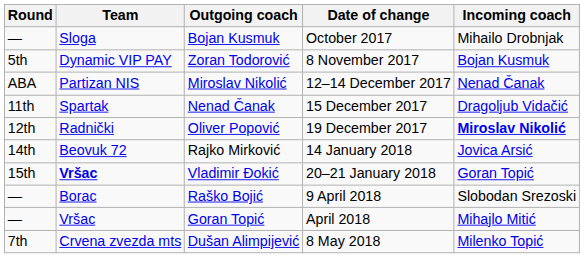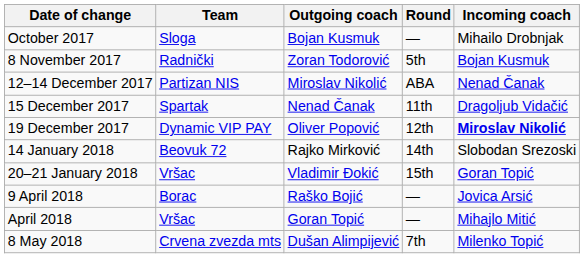 <table class="wikitable">
 <tr>
-<th>Round</th>
+<th>Date of change</th>
 <th>Team</th>
 <th>Outgoing coach</th>
-<th>Date of change</th>
+<th>Round</th>
 <th>Incoming coach</th>
 </tr>
 <tr>
-<td>—</td>
+<td>October 2017</td>
 <td><a href='#'>Sloga</a></td>
 <td> <a href='#'>Bojan Kusmuk</a></td>
-<td>October 2017</td>
+<td>—</td>
 <td> Mihailo Drobnjak</td>
 </tr>
 <tr>
+<td>8 November 2017</td>
+<td><a href='#'>Radnički</a></td>
+<td> <a href='#'>Zoran Todorović</a></td>
 <td>5th</td>
-<td><a href='#'>Dynamic VIP PAY</a></td>
-<td> <a href='#'>Zoran Todorović</a></td>
-<td>8 November 2017</td>
 <td> <a href='#'>Bojan Kusmuk</a></td>
 </tr>
 <tr>
-<td>ABA</td>
+<td>12–14 December 2017</td>
 <td><a href='#'>Partizan NIS</a></td>
 <td> <a href='#'>Miroslav Nikolić</a></td>
-<td>12–14 December 2017</td>
+<td>ABA</td>
 <td> <a href='#'>Nenad Čanak</a></td>
 </tr>
 <tr>
-<td>11th</td>
+<td>15 December 2017</td>
 <td><a href='#'>Spartak</a></td>
 <td> <a href='#'>Nenad Čanak</a></td>
-<td>15 December 2017</td>
+<td>11th</td>
 <td> <a href='#'>Dragoljub Vidačić</a></td>
 </tr>
 <tr>
+<td>19 December 2017</td>
+<td><a href='#'>Dynamic VIP PAY</a></td>
+<td> <a href='#'>Oliver Popović</a></td>
 <td>12th</td>
-<td><a href='#'>Radnički</a></td>
-<td> <a href='#'>Oliver Popović</a></td>
-<td>19 December 2017</td>
 <td><strong> <a href='#'>Miroslav Nikolić</a></strong></td>
 </tr>
 <tr>
-<td>14th</td>
+<td>14 January 2018</td>
 <td><a href='#'>Beovuk 72</a></td>
 <td> Rajko Mirković</td>
-<td>14 January 2018</td>
+<td>14th</td>
+<td> Slobodan Srezoski</td>
+</tr>
+<tr>
+<td>20–21 January 2018</td>
+<td><a href='#'>Vršac</a></td>
+<td> <a href='#'>Vladimir Đokić</a></td>
+<td>15th</td>
+<td> <a href='#'>Goran Topić</a></td>
+</tr>
+<tr>
+<td>9 April 2018</td>
+<td><a href='#'>Borac</a></td>
+<td> <a href='#'>Raško Bojić</a></td>
+<td>—</td>
 <td> <a href='#'>Jovica Arsić</a></td>
 </tr>
 <tr>
-<td>15th</td>
-<td><strong><a href='#'>Vršac</a></strong></td>
-<td> <a href='#'>Vladimir Đokić</a></td>
-<td>20–21 January 2018</td>
-<td> <a href='#'>Goran Topić</a></td>
-</tr>
-<tr>
-<td>—</td>
-<td><a href='#'>Borac</a></td>
-<td> <a href='#'>Raško Bojić</a></td>
-<td>9 April 2018</td>
-<td> Slobodan Srezoski</td>
-</tr>
-<tr>
-<td>—</td>
+<td>April 2018</td>
 <td><a href='#'>Vršac</a></td>
 <td> <a href='#'>Goran Topić</a></td>
-<td>April 2018</td>
+<td>—</td>
 <td>  <a href='#'>Mihajlo Mitić</a></td>
 </tr>
 <tr>
-<td>7th</td>
+<td>8 May 2018</td>
 <td><a href='#'>Crvena zvezda mts</a></td>
 <td> <a href='#'>Dušan Alimpijević</a></td>
-<td>8 May 2018</td>
+<td>7th</td>
 <td> <a href='#'>Milenko Topić</a></td>
 </tr>
 </table>
